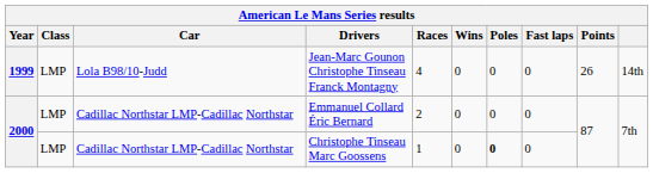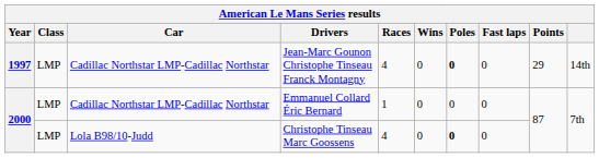 <table class="wikitable" style="font-size:85%; width:700px">
 <tr>
 <th colspan=10><a href='#'>American Le Mans Series</a> results</th>
 </tr>
 <tr>
 <th>Year</th>
 <th>Class</th>
 <th>Car</th>
 <th>Drivers</th>
 <th>Races</th>
 <th>Wins</th>
 <th>Poles</th>
 <th>Fast laps</th>
 <th>Points</th>
 <th></th>
 </tr>
 <tr>
-<th><a href='#'>1999</a></th>
+<th><a href='#'>1997</a></th>
 <td>LMP</td>
-<td><a href='#'>Lola B98/10</a>-<a href='#'>Judd</a></td>
+<td><a href='#'>Cadillac Northstar LMP</a>-<a href='#'>Cadillac</a> <a href='#'>Northstar</a></td>
 <td> <a href='#'>Jean-Marc Gounon</a><br> <a href='#'>Christophe Tinseau</a><br> <a href='#'>Franck Montagny</a></td>
 <td>4</td>
 <td>0</td>
+<td><strong>0</strong></td>
 <td>0</td>
-<td>0</td>
-<td>26</td>
+<td>29</td>
 <td>14th</td>
 </tr>
 <tr>
 <th rowspan=2><a href='#'>2000</a></th>
 <td>LMP</td>
 <td><a href='#'>Cadillac Northstar LMP</a>-<a href='#'>Cadillac</a> <a href='#'>Northstar</a></td>
 <td> <a href='#'>Emmanuel Collard</a><br> <a href='#'>Éric Bernard</a></td>
-<td>2</td>
+<td>1</td>
 <td>0</td>
 <td>0</td>
 <td>0</td>
 <td rowspan=2>87</td>
 <td rowspan=2>7th</td>
 </tr>
 <tr>
 <td>LMP</td>
-<td><a href='#'>Cadillac Northstar LMP</a>-<a href='#'>Cadillac</a> <a href='#'>Northstar</a></td>
+<td><a href='#'>Lola B98/10</a>-<a href='#'>Judd</a></td>
 <td> <a href='#'>Christophe Tinseau</a><br> <a href='#'>Marc Goossens</a></td>
-<td>1</td>
+<td>4</td>
 <td>0</td>
 <td><strong>0</strong></td>
 <td>0</td>
 </tr>
 </table>
